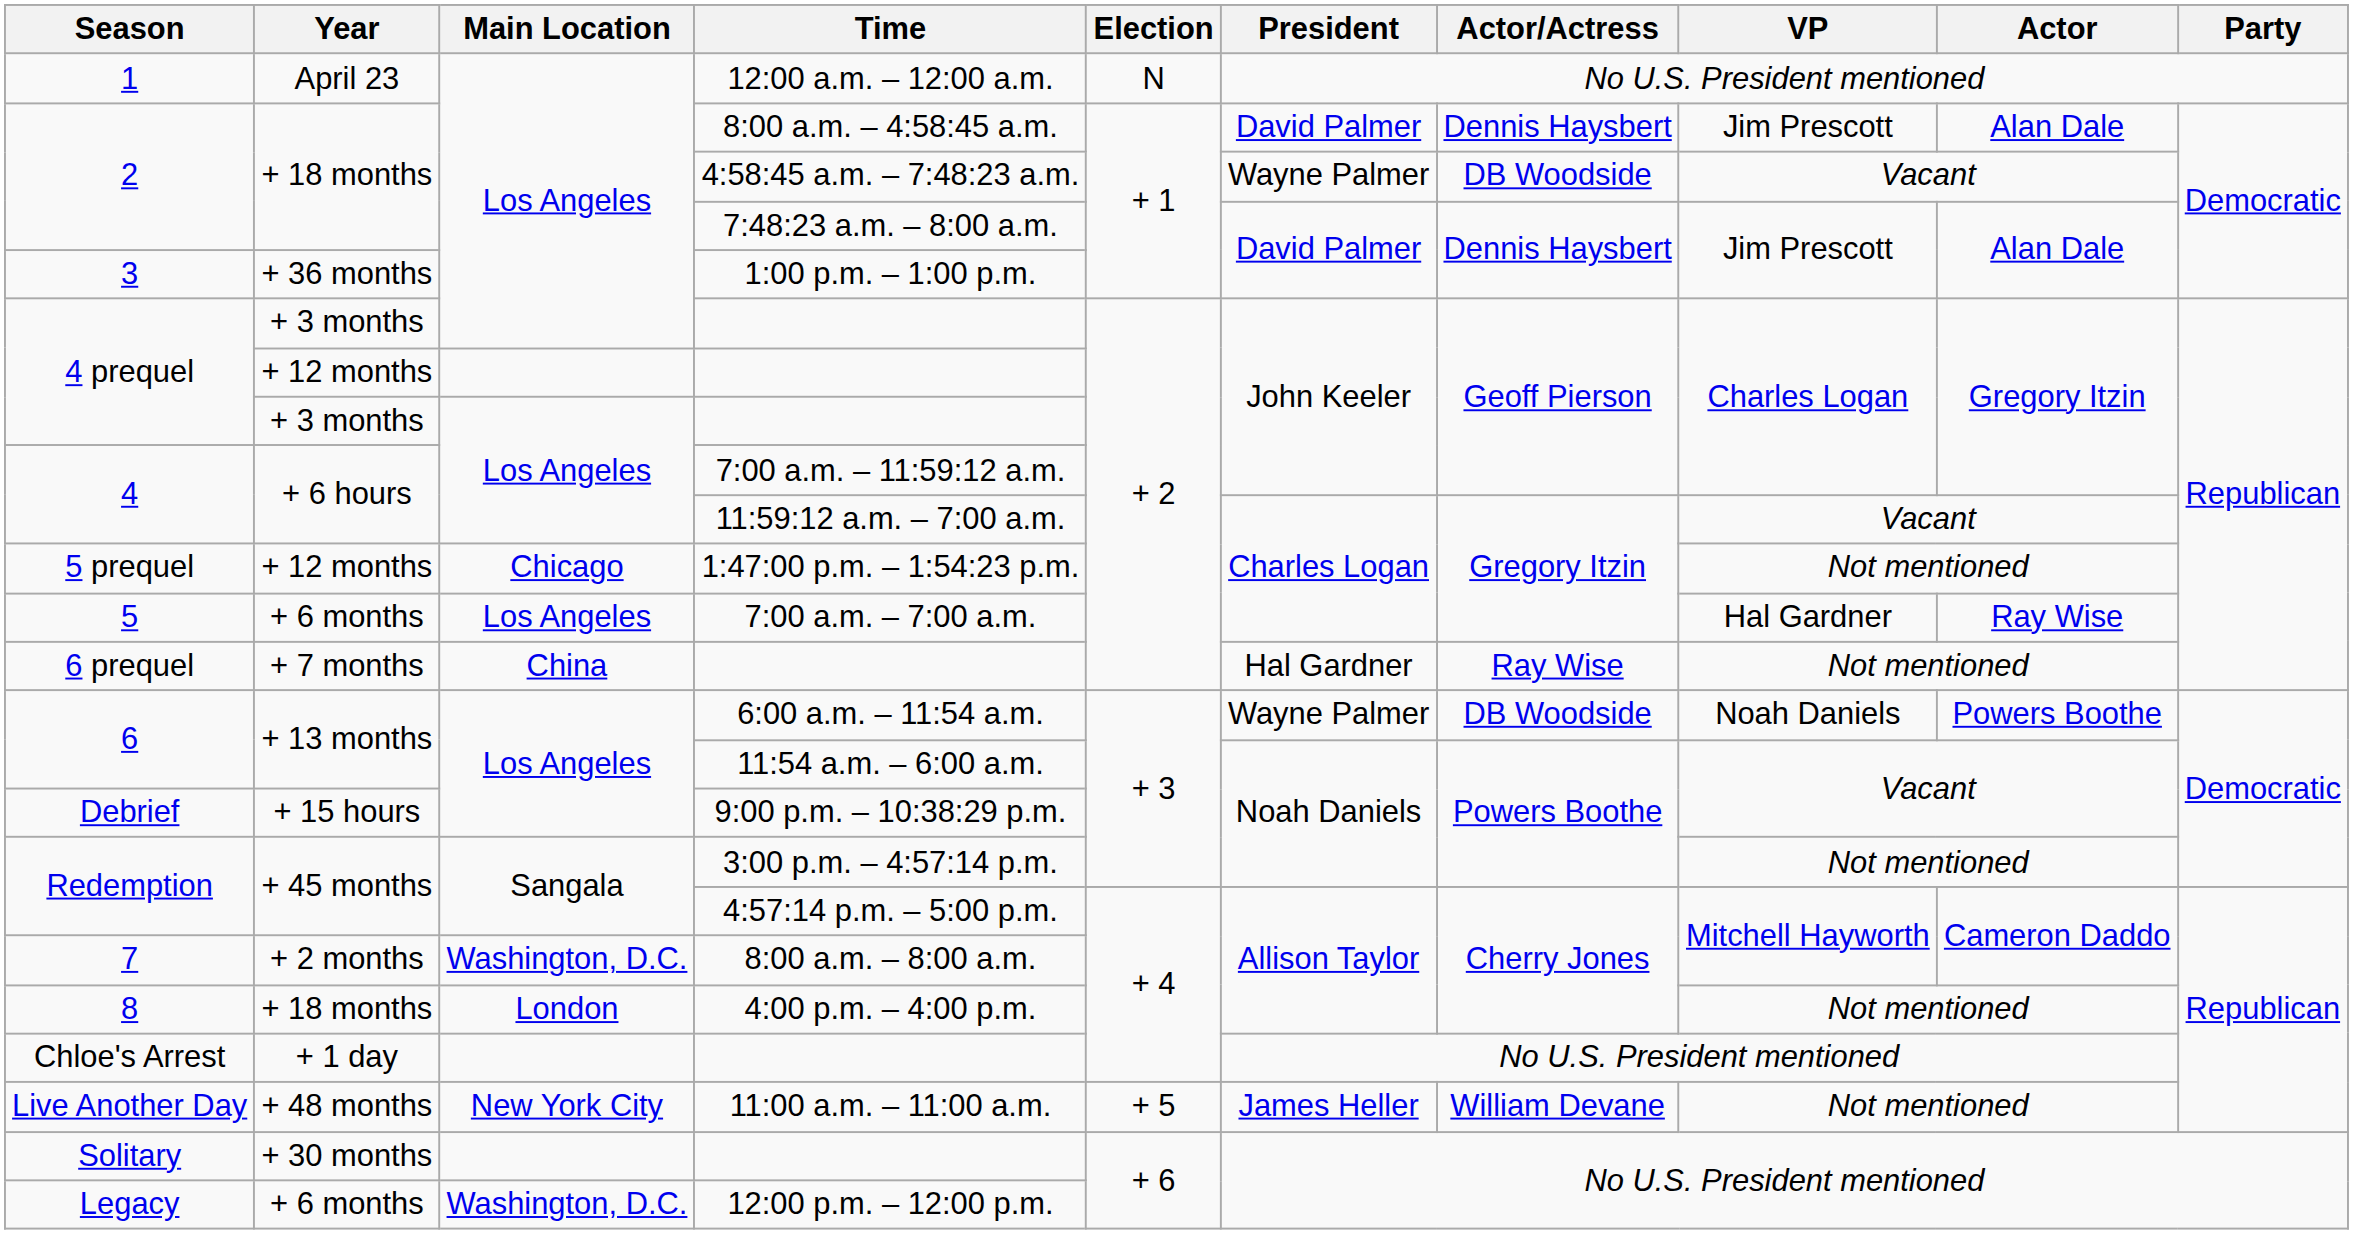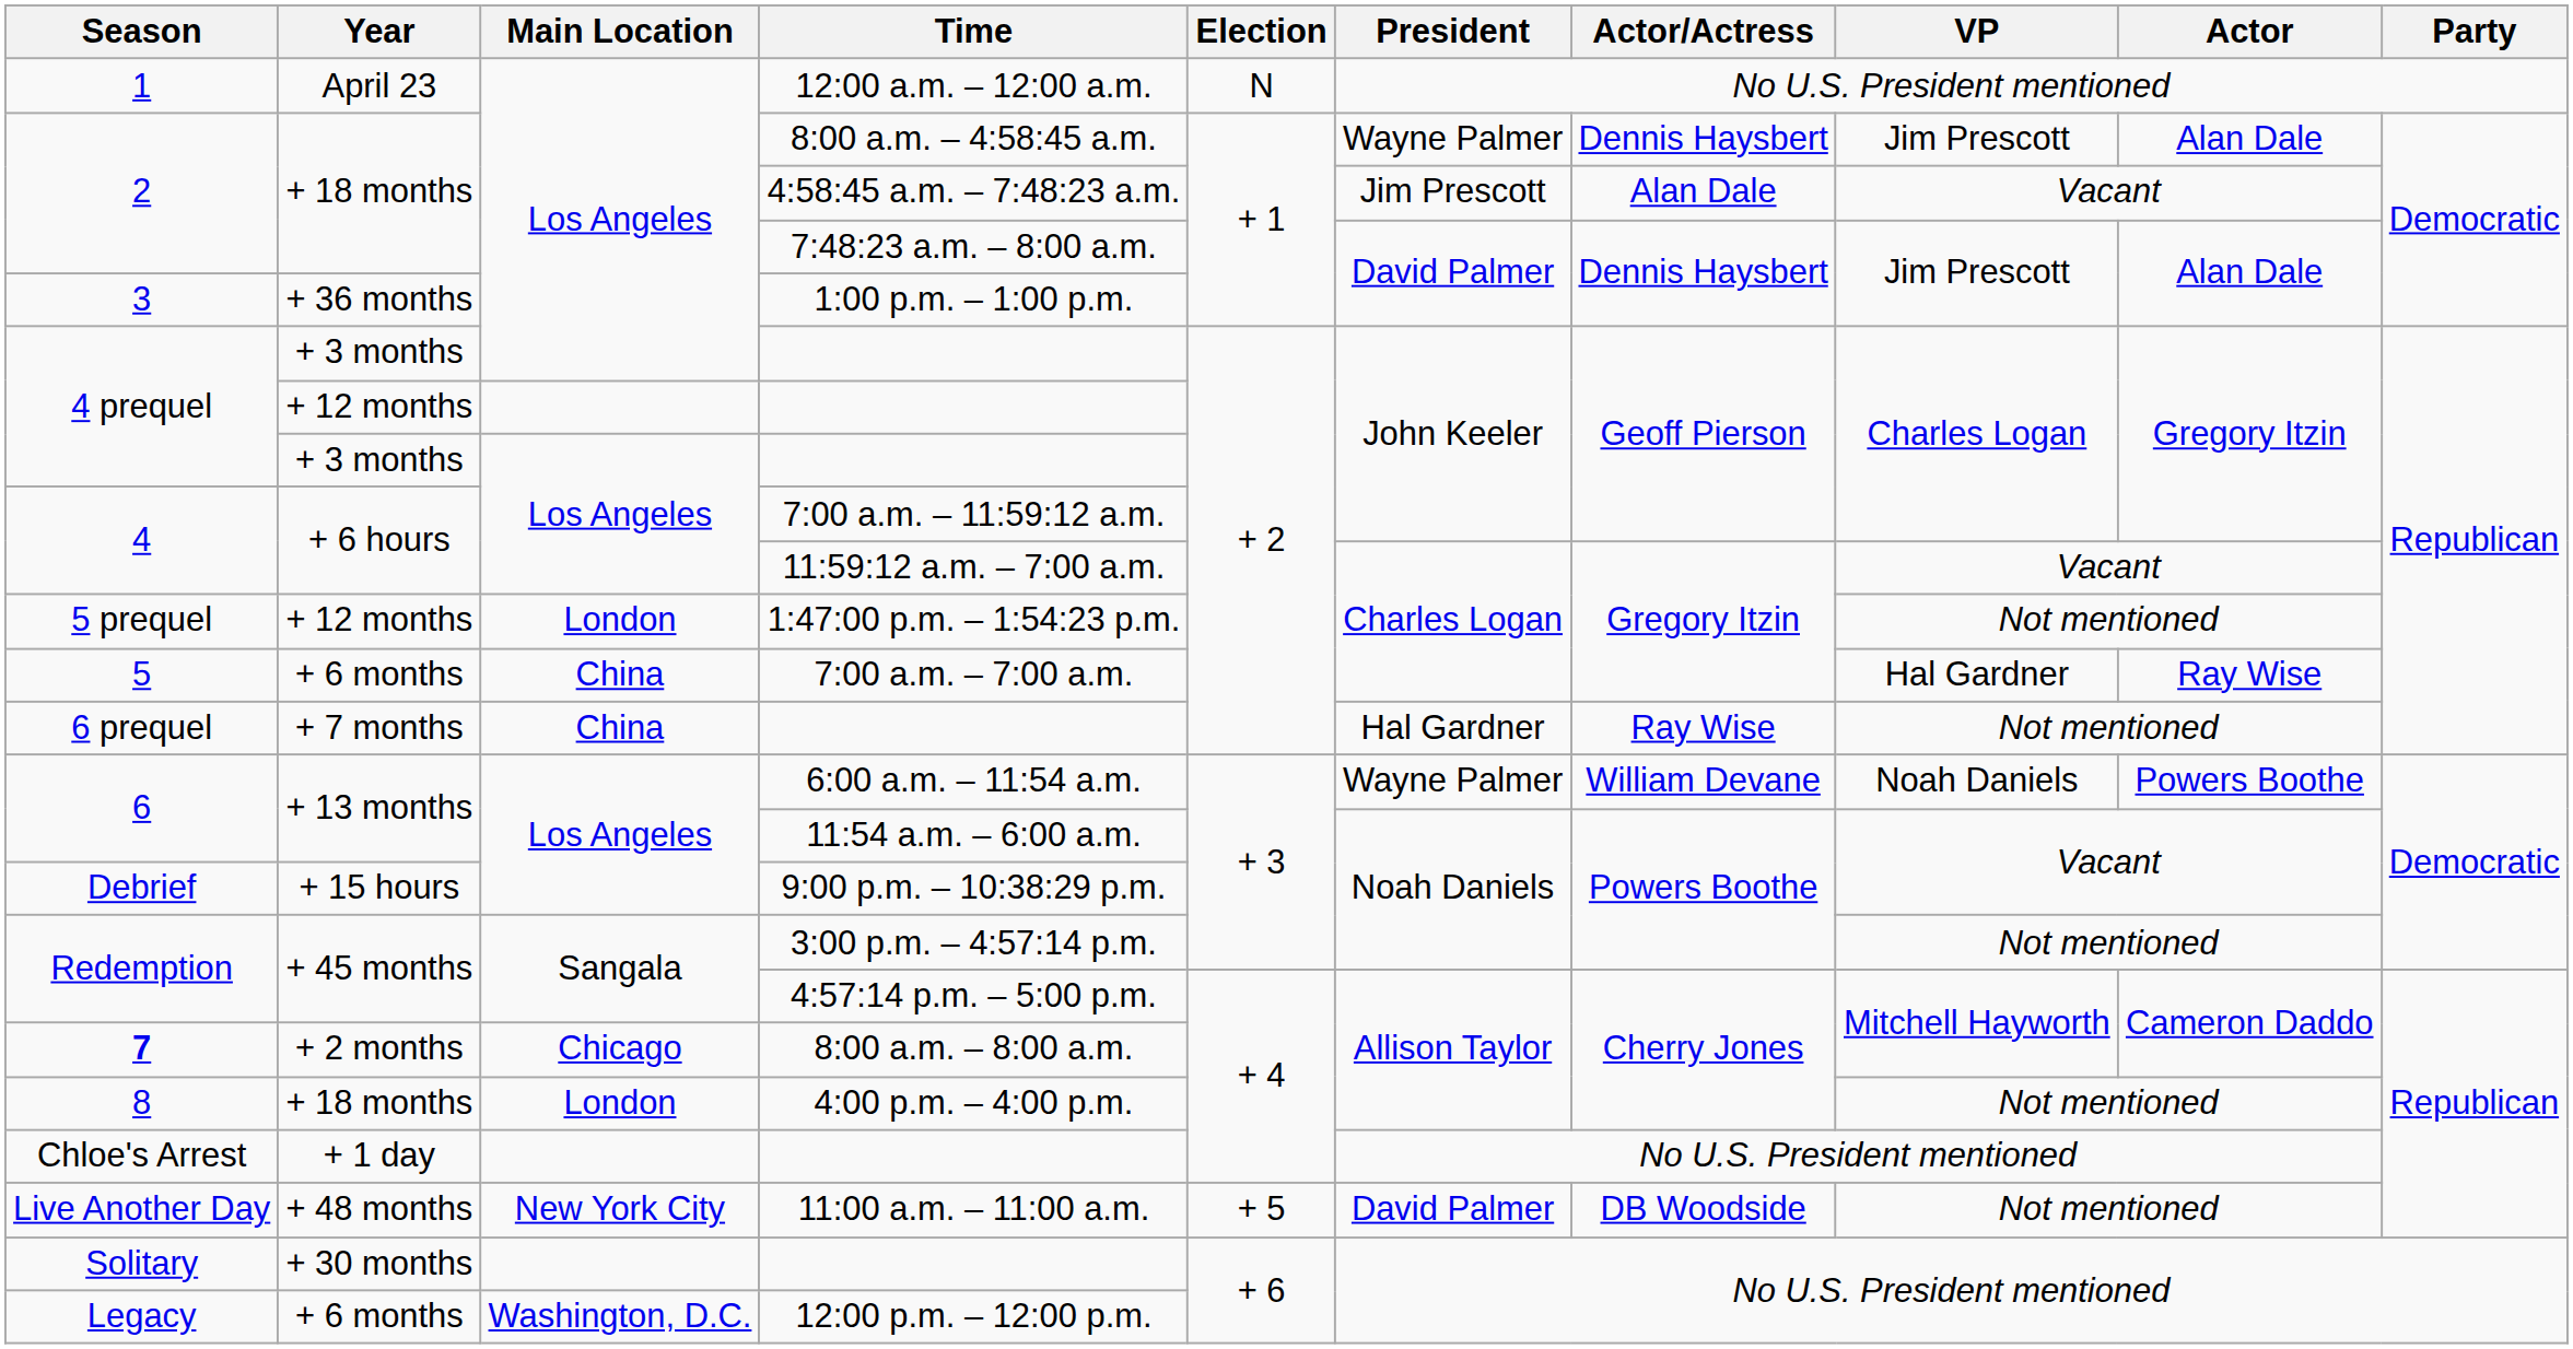 <table class="wikitable" style="text-align: center;">
 <tr>
 <th>Season</th>
 <th>Year</th>
 <th>Main Location</th>
 <th>Time</th>
 <th>Election</th>
 <th>President</th>
 <th>Actor/Actress</th>
 <th>VP</th>
 <th>Actor</th>
 <th>Party</th>
 </tr>
 <tr>
 <td><a href='#'>1</a></td>
 <td>April 23</td>
 <td rowspan="6"><a href='#'>Los Angeles</a></td>
 <td>12:00 a.m. – 12:00 a.m.</td>
 <td>N</td>
 <td colspan="5"><em>No U.S. President mentioned</em></td>
 </tr>
 <tr>
 <td rowspan="3"><a href='#'>2</a></td>
 <td rowspan="3">+ 18 months</td>
 <td>8:00 a.m. – 4:58:45 a.m.</td>
 <td rowspan="4">+ 1</td>
-<td><a href='#'>David Palmer</a></td>
+<td>Wayne Palmer</td>
 <td><a href='#'>Dennis Haysbert</a></td>
 <td>Jim Prescott</td>
 <td><a href='#'>Alan Dale</a></td>
 <td rowspan="4"><a href='#'>Democratic</a></td>
 </tr>
 <tr>
 <td>4:58:45 a.m. – 7:48:23 a.m.</td>
-<td>Wayne Palmer</td>
-<td><a href='#'>DB Woodside</a></td>
+<td>Jim Prescott</td>
+<td><a href='#'>Alan Dale</a></td>
 <td colspan="2"><em>Vacant</em></td>
 </tr>
 <tr>
 <td>7:48:23 a.m. – 8:00 a.m.</td>
 <td rowspan="2"><a href='#'>David Palmer</a></td>
 <td rowspan="2"><a href='#'>Dennis Haysbert</a></td>
 <td rowspan="2">Jim Prescott</td>
 <td rowspan="2"><a href='#'>Alan Dale</a></td>
 </tr>
 <tr>
 <td><a href='#'>3</a></td>
 <td>+ 36 months</td>
 <td>1:00 p.m. – 1:00 p.m.</td>
 </tr>
 <tr>
 <td rowspan="3"><a href='#'>4</a> prequel</td>
 <td>+ 3 months</td>
 <td></td>
 <td rowspan="8">+ 2</td>
 <td rowspan="4">John Keeler</td>
 <td rowspan="4"><a href='#'>Geoff Pierson</a></td>
 <td rowspan="4"><a href='#'>Charles Logan</a></td>
 <td rowspan="4"><a href='#'>Gregory Itzin</a></td>
 <td rowspan="8"><a href='#'>Republican</a></td>
 </tr>
 <tr>
 <td>+ 12 months</td>
 <td></td>
 <td></td>
 </tr>
 <tr>
 <td>+ 3 months</td>
 <td rowspan="3"><a href='#'>Los Angeles</a></td>
 <td></td>
 </tr>
 <tr>
 <td rowspan="2"><a href='#'>4</a></td>
 <td rowspan="2">+ 6 hours</td>
 <td>7:00 a.m. – 11:59:12 a.m.</td>
 </tr>
 <tr>
 <td>11:59:12 a.m. – 7:00 a.m.</td>
 <td rowspan="3"><a href='#'>Charles Logan</a></td>
 <td rowspan="3"><a href='#'>Gregory Itzin</a></td>
 <td colspan="2"><em>Vacant</em></td>
 </tr>
 <tr>
 <td><a href='#'>5</a> prequel</td>
 <td>+ 12 months</td>
-<td><a href='#'>Chicago</a></td>
+<td><a href='#'>London</a></td>
 <td>1:47:00 p.m. – 1:54:23 p.m.</td>
 <td colspan="2"><em>Not mentioned</em></td>
 </tr>
 <tr>
 <td><a href='#'>5</a></td>
 <td>+ 6 months</td>
-<td><a href='#'>Los Angeles</a></td>
+<td><a href='#'>China</a></td>
 <td>7:00 a.m. – 7:00 a.m.</td>
 <td>Hal Gardner</td>
 <td><a href='#'>Ray Wise</a></td>
 </tr>
 <tr>
 <td><a href='#'>6</a> prequel</td>
 <td>+ 7 months</td>
 <td><a href='#'>China</a></td>
 <td></td>
 <td>Hal Gardner</td>
 <td><a href='#'>Ray Wise</a></td>
 <td colspan="2"><em>Not mentioned</em></td>
 </tr>
 <tr>
 <td rowspan="2"><a href='#'>6</a></td>
 <td rowspan="2">+ 13 months</td>
 <td rowspan="3"><a href='#'>Los Angeles</a></td>
 <td>6:00 a.m. – 11:54 a.m.</td>
 <td rowspan="4">+ 3</td>
 <td>Wayne Palmer</td>
-<td><a href='#'>DB Woodside</a></td>
+<td><a href='#'>William Devane</a></td>
 <td>Noah Daniels</td>
 <td><a href='#'>Powers Boothe</a></td>
 <td rowspan="4"><a href='#'>Democratic</a></td>
 </tr>
 <tr>
 <td>11:54 a.m. – 6:00 a.m.</td>
 <td rowspan="3">Noah Daniels</td>
 <td rowspan="3"><a href='#'>Powers Boothe</a></td>
 <td rowspan="2" colspan="2"><em>Vacant</em></td>
 </tr>
 <tr>
 <td><a href='#'>Debrief</a></td>
 <td>+ 15 hours</td>
 <td>9:00 p.m. – 10:38:29 p.m.</td>
 </tr>
 <tr>
 <td rowspan="2"><a href='#'>Redemption</a></td>
 <td rowspan="2">+ 45 months</td>
 <td rowspan="2">Sangala</td>
 <td>3:00 p.m. – 4:57:14 p.m.</td>
 <td colspan="2"><em>Not mentioned</em></td>
 </tr>
 <tr>
 <td>4:57:14 p.m. – 5:00 p.m.</td>
 <td rowspan="4">+ 4</td>
 <td rowspan="3"><a href='#'>Allison Taylor</a></td>
 <td rowspan="3"><a href='#'>Cherry Jones</a></td>
 <td rowspan="2"><a href='#'>Mitchell Hayworth</a></td>
 <td rowspan="2"><a href='#'>Cameron Daddo</a></td>
 <td rowspan="5"><a href='#'>Republican</a></td>
 </tr>
 <tr>
-<td><a href='#'>7</a></td>
+<td><strong><a href='#'>7</a></strong></td>
 <td>+ 2 months</td>
-<td><a href='#'>Washington, D.C.</a></td>
+<td><a href='#'>Chicago</a></td>
 <td>8:00 a.m. – 8:00 a.m.</td>
 </tr>
 <tr>
 <td><a href='#'>8</a></td>
 <td>+ 18 months</td>
 <td><a href='#'>London</a></td>
 <td>4:00 p.m. – 4:00 p.m.</td>
 <td colspan="2"><em>Not mentioned</em></td>
 </tr>
 <tr>
 <td>Chloe's Arrest</td>
 <td>+ 1 day</td>
 <td></td>
 <td></td>
 <td colspan="4"><em>No U.S. President mentioned</em></td>
 </tr>
 <tr>
 <td><a href='#'>Live Another Day</a></td>
 <td>+ 48 months</td>
 <td><a href='#'>New York City</a></td>
 <td>11:00 a.m. – 11:00 a.m.</td>
 <td>+ 5</td>
-<td><a href='#'>James Heller</a></td>
-<td><a href='#'>William Devane</a></td>
+<td><a href='#'>David Palmer</a></td>
+<td><a href='#'>DB Woodside</a></td>
 <td colspan="2"><em>Not mentioned</em></td>
 </tr>
 <tr>
 <td><a href='#'>Solitary</a></td>
 <td>+ 30 months</td>
 <td></td>
 <td></td>
 <td rowspan="2">+ 6</td>
 <td rowspan="2" colspan="5"><em>No U.S. President mentioned</em></td>
 </tr>
 <tr>
 <td><a href='#'>Legacy</a></td>
 <td>+ 6 months</td>
 <td rowspan="6"><a href='#'>Washington, D.C.</a></td>
 <td>12:00 p.m. – 12:00 p.m.</td>
 </tr>
 </table>
